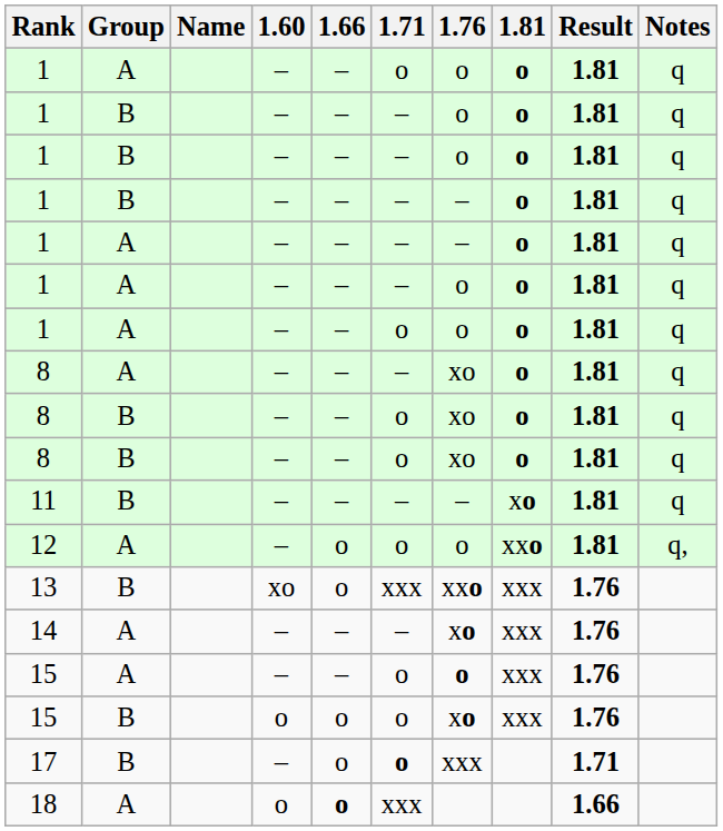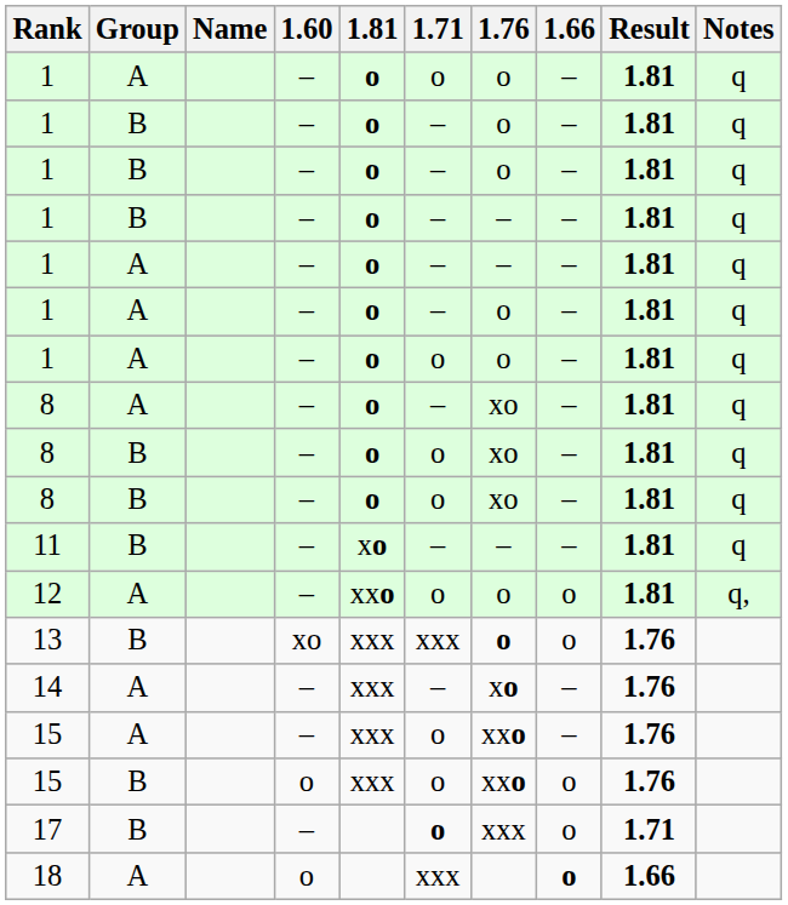 <table class="wikitable sortable" style="text-align:center">
 <tr>
 <th>Rank</th>
 <th>Group</th>
 <th>Name</th>
 <th class="unsortable">1.60</th>
-<th class="unsortable">1.66</th>
+<th class="unsortable">1.81</th>
 <th class="unsortable">1.71</th>
 <th class="unsortable">1.76</th>
-<th class="unsortable">1.81</th>
+<th class="unsortable">1.66</th>
 <th>Result</th>
 <th>Notes</th>
 </tr>
 <tr bgcolor=ddffdd>
 <td>1</td>
 <td>A</td>
 <td align="left"></td>
 <td>–</td>
-<td>–</td>
+<td><strong>o</strong></td>
 <td>o</td>
 <td>o</td>
-<td><strong>o</strong></td>
+<td>–</td>
 <td><strong>1.81</strong></td>
 <td>q</td>
 </tr>
 <tr bgcolor=ddffdd>
 <td>1</td>
 <td>B</td>
 <td align="left"></td>
 <td>–</td>
-<td>–</td>
+<td><strong>o</strong></td>
 <td>–</td>
 <td>o</td>
-<td><strong>o</strong></td>
+<td>–</td>
 <td><strong>1.81</strong></td>
 <td>q</td>
 </tr>
 <tr bgcolor=ddffdd>
 <td>1</td>
 <td>B</td>
 <td align="left"></td>
 <td>–</td>
-<td>–</td>
+<td><strong>o</strong></td>
 <td>–</td>
 <td>o</td>
-<td><strong>o</strong></td>
+<td>–</td>
 <td><strong>1.81</strong></td>
 <td>q</td>
 </tr>
 <tr bgcolor=ddffdd>
 <td>1</td>
 <td>B</td>
 <td align="left"></td>
 <td>–</td>
+<td><strong>o</strong></td>
 <td>–</td>
 <td>–</td>
 <td>–</td>
-<td><strong>o</strong></td>
 <td><strong>1.81</strong></td>
 <td>q</td>
 </tr>
 <tr bgcolor=ddffdd>
 <td>1</td>
 <td>A</td>
 <td align="left"></td>
 <td>–</td>
+<td><strong>o</strong></td>
 <td>–</td>
 <td>–</td>
 <td>–</td>
-<td><strong>o</strong></td>
 <td><strong>1.81</strong></td>
 <td>q</td>
 </tr>
 <tr bgcolor=ddffdd>
 <td>1</td>
 <td>A</td>
 <td align="left"></td>
 <td>–</td>
-<td>–</td>
+<td><strong>o</strong></td>
 <td>–</td>
 <td>o</td>
-<td><strong>o</strong></td>
+<td>–</td>
 <td><strong>1.81</strong></td>
 <td>q</td>
 </tr>
 <tr bgcolor=ddffdd>
 <td>1</td>
 <td>A</td>
 <td align="left"></td>
 <td>–</td>
-<td>–</td>
+<td><strong>o</strong></td>
 <td>o</td>
 <td>o</td>
-<td><strong>o</strong></td>
+<td>–</td>
 <td><strong>1.81</strong></td>
 <td>q</td>
 </tr>
 <tr bgcolor=ddffdd>
 <td>8</td>
 <td>A</td>
 <td align="left"></td>
 <td>–</td>
-<td>–</td>
+<td><strong>o</strong></td>
 <td>–</td>
 <td>xo</td>
-<td><strong>o</strong></td>
+<td>–</td>
 <td><strong>1.81</strong></td>
 <td>q</td>
 </tr>
 <tr bgcolor=ddffdd>
 <td>8</td>
 <td>B</td>
 <td align="left"></td>
 <td>–</td>
-<td>–</td>
+<td><strong>o</strong></td>
 <td>o</td>
 <td>xo</td>
-<td><strong>o</strong></td>
+<td>–</td>
 <td><strong>1.81</strong></td>
 <td>q</td>
 </tr>
 <tr bgcolor=ddffdd>
 <td>8</td>
 <td>B</td>
 <td align="left"></td>
 <td>–</td>
-<td>–</td>
+<td><strong>o</strong></td>
 <td>o</td>
 <td>xo</td>
-<td><strong>o</strong></td>
+<td>–</td>
 <td><strong>1.81</strong></td>
 <td>q</td>
 </tr>
 <tr bgcolor=ddffdd>
 <td>11</td>
 <td>B</td>
 <td align="left"></td>
 <td>–</td>
+<td>x<strong>o</strong></td>
 <td>–</td>
 <td>–</td>
 <td>–</td>
-<td>x<strong>o</strong></td>
 <td><strong>1.81</strong></td>
 <td>q</td>
 </tr>
 <tr bgcolor=ddffdd>
 <td>12</td>
 <td>A</td>
 <td align="left"></td>
 <td>–</td>
+<td>xx<strong>o</strong></td>
 <td>o</td>
 <td>o</td>
 <td>o</td>
-<td>xx<strong>o</strong></td>
 <td><strong>1.81</strong></td>
 <td>q, </td>
 </tr>
 <tr>
 <td>13</td>
 <td>B</td>
 <td align="left"></td>
 <td>xo</td>
+<td>xxx</td>
+<td>xxx</td>
+<td><strong>o</strong></td>
 <td>o</td>
-<td>xxx</td>
-<td>xx<strong>o</strong></td>
-<td>xxx</td>
 <td><strong>1.76</strong></td>
 <td></td>
 </tr>
 <tr>
 <td>14</td>
 <td>A</td>
 <td align="left"></td>
 <td>–</td>
-<td>–</td>
+<td>xxx</td>
 <td>–</td>
 <td>x<strong>o</strong></td>
-<td>xxx</td>
+<td>–</td>
 <td><strong>1.76</strong></td>
 <td></td>
 </tr>
 <tr>
 <td>15</td>
 <td>A</td>
 <td align="left"></td>
 <td>–</td>
+<td>xxx</td>
+<td>o</td>
+<td>xx<strong>o</strong></td>
 <td>–</td>
-<td>o</td>
-<td><strong>o</strong></td>
-<td>xxx</td>
 <td><strong>1.76</strong></td>
 <td></td>
 </tr>
 <tr>
 <td>15</td>
 <td>B</td>
 <td align="left"></td>
 <td>o</td>
+<td>xxx</td>
 <td>o</td>
+<td>xx<strong>o</strong></td>
 <td>o</td>
-<td>x<strong>o</strong></td>
-<td>xxx</td>
 <td><strong>1.76</strong></td>
 <td></td>
 </tr>
 <tr>
 <td>17</td>
 <td>B</td>
 <td align="left"></td>
 <td>–</td>
-<td>o</td>
+<td></td>
 <td><strong>o</strong></td>
 <td>xxx</td>
-<td></td>
+<td>o</td>
 <td><strong>1.71</strong></td>
 <td></td>
 </tr>
 <tr>
 <td>18</td>
 <td>A</td>
 <td align="left"></td>
 <td>o</td>
-<td><strong>o</strong></td>
+<td></td>
 <td>xxx</td>
 <td></td>
-<td></td>
+<td><strong>o</strong></td>
 <td><strong>1.66</strong></td>
 <td></td>
 </tr>
 </table>
